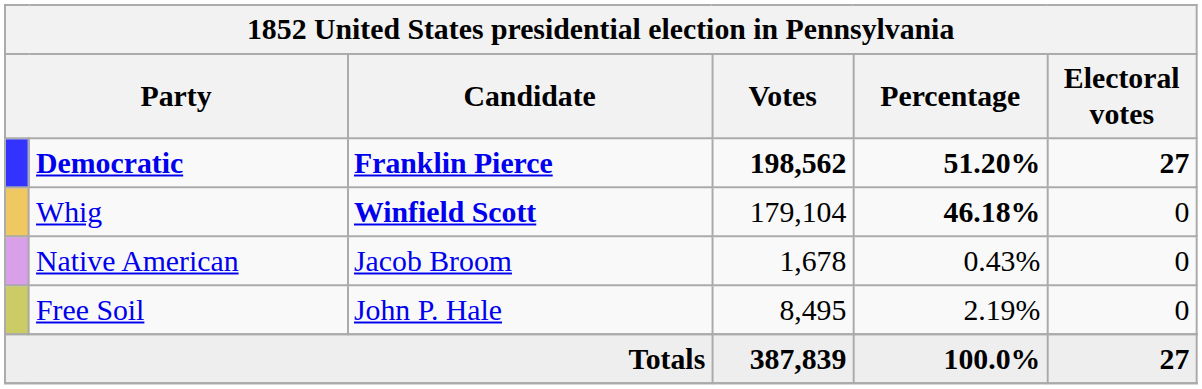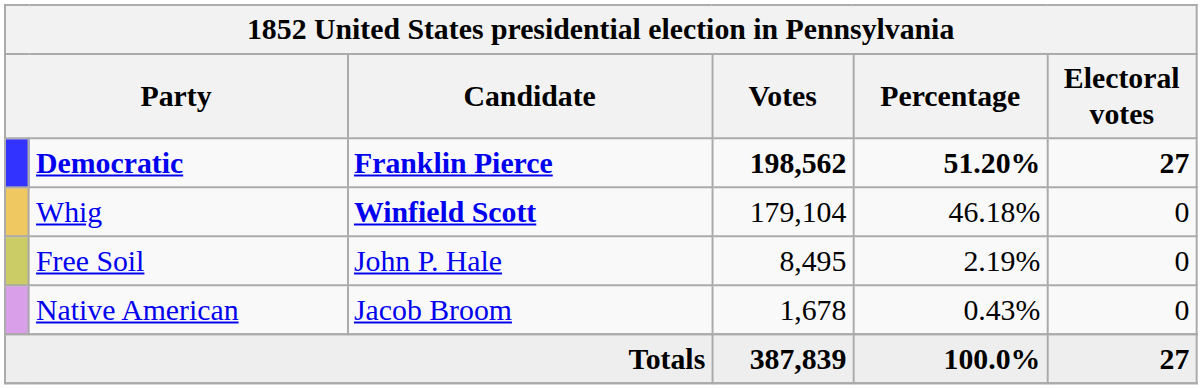 <table class="wikitable" style="font-size: 95%;">
 <tr>
 <th colspan="6">1852 United States presidential election in Pennsylvania</th>
 </tr>
 <tr>
 <th colspan="2" style="width: 15em">Party</th>
 <th style="width: 17em">Candidate</th>
 <th style="width: 5em">Votes</th>
 <th style="width: 7em">Percentage</th>
 <th style="width: 5em">Electoral votes</th>
 </tr>
 <tr>
 <th style="background-color:#3333FF; width: 3px"></th>
 <td style="width: 130px"><strong><a href='#'>Democratic</a></strong></td>
 <td><strong><a href='#'>Franklin Pierce</a></strong></td>
 <td align="right"><strong>198,562</strong></td>
 <td align="right"><strong>51.20%</strong></td>
 <td align="right"><strong>27</strong></td>
 </tr>
 <tr>
 <th style="background-color:#F0C862; width: 3px"></th>
 <td style="width: 130px"><a href='#'>Whig</a></td>
 <td><strong><a href='#'>Winfield Scott</a></strong></td>
 <td align="right">179,104</td>
-<td align="right"><strong>46.18%</strong></td>
+<td align="right">46.18%</td>
+<td align="right">0</td>
+</tr>
+<tr>
+<th style="background-color:#CCCC66; width: 3px"></th>
+<td style="width: 130px"><a href='#'>Free Soil</a></td>
+<td><a href='#'>John P. Hale</a></td>
+<td align="right">8,495</td>
+<td align="right">2.19%</td>
 <td align="right">0</td>
 </tr>
 <tr>
 <th style="background-color:#D99FE8; width: 3px"></th>
 <td style="width: 130px"><a href='#'>Native American</a></td>
 <td><a href='#'>Jacob Broom</a></td>
 <td align="right">1,678</td>
 <td align="right">0.43%</td>
-<td align="right">0</td>
-</tr>
-<tr>
-<th style="background-color:#CCCC66; width: 3px"></th>
-<td style="width: 130px"><a href='#'>Free Soil</a></td>
-<td><a href='#'>John P. Hale</a></td>
-<td align="right">8,495</td>
-<td align="right">2.19%</td>
 <td align="right">0</td>
 </tr>
 <tr>
 </tr>
 <tr bgcolor="#EEEEEE">
 <td colspan="3" align="right"><strong>Totals</strong></td>
 <td align="right"><strong>387,839</strong></td>
 <td align="right"><strong>100.0%</strong></td>
 <td align="right"><strong>27</strong></td>
 </tr>
 <tr>
 </tr>
 </table>
